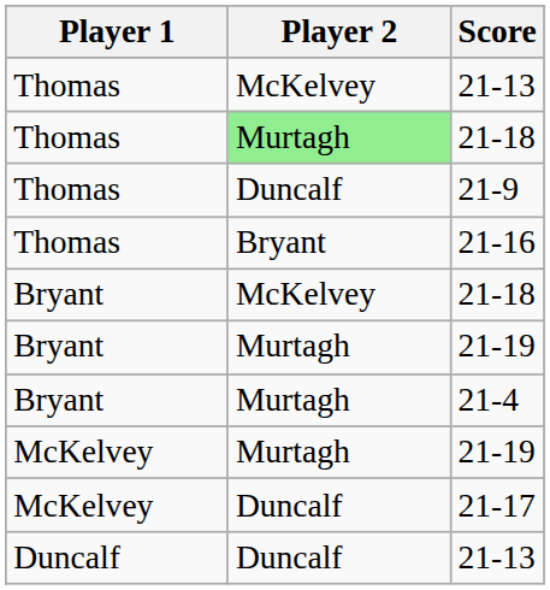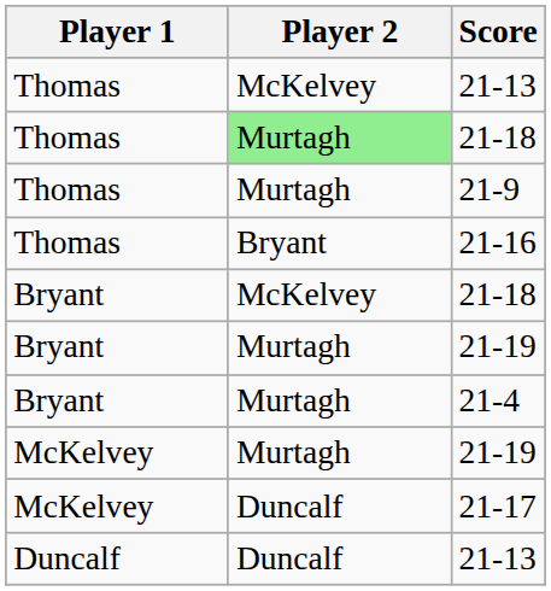 <table class="wikitable">
 <tr>
 <th width=100>Player 1</th>
 <th width=100>Player 2</th>
 <th width=20>Score</th>
 </tr>
 <tr>
 <td>Thomas</td>
 <td>McKelvey</td>
 <td>21-13</td>
 </tr>
 <tr>
 <td>Thomas</td>
 <td style="background: lightgreen;">Murtagh</td>
 <td>21-18</td>
 </tr>
 <tr>
 <td>Thomas</td>
-<td>Duncalf</td>
+<td>Murtagh</td>
 <td>21-9</td>
 </tr>
 <tr>
 <td>Thomas</td>
 <td>Bryant</td>
 <td>21-16</td>
 </tr>
 <tr>
 <td>Bryant</td>
 <td>McKelvey</td>
 <td>21-18</td>
 </tr>
 <tr>
 <td>Bryant</td>
 <td>Murtagh</td>
 <td>21-19</td>
 </tr>
 <tr>
 <td>Bryant</td>
 <td>Murtagh</td>
 <td>21-4</td>
 </tr>
 <tr>
 <td>McKelvey</td>
 <td>Murtagh</td>
 <td>21-19</td>
 </tr>
 <tr>
 <td>McKelvey</td>
 <td>Duncalf</td>
 <td>21-17</td>
 </tr>
 <tr>
 <td>Duncalf</td>
 <td>Duncalf</td>
 <td>21-13</td>
 </tr>
 </table>
